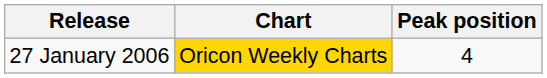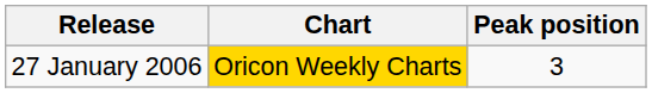 <table class="wikitable">
 <tr>
 <th>Release</th>
 <th>Chart</th>
 <th>Peak position</th>
 </tr>
 <tr>
 <td>27 January 2006</td>
 <td style="background: gold;">Oricon Weekly Charts</td>
-<td align="center">4</td>
+<td align="center">3</td>
 </tr>
 </table>
